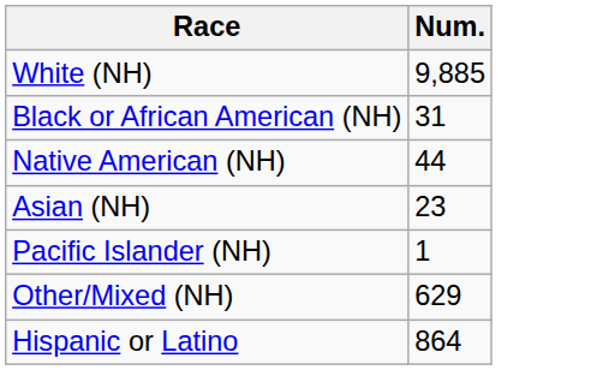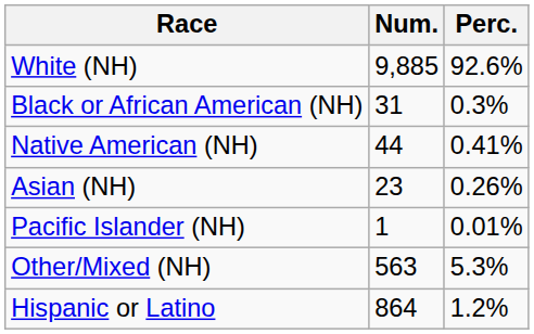 <table class="wikitable">
 <tr>
 <th>Race</th>
 <th>Num.</th>
+<th>Perc.</th>
 </tr>
 <tr>
 <td><a href='#'>White</a> (NH)</td>
 <td>9,885</td>
+<td>92.6%</td>
 </tr>
 <tr>
 <td><a href='#'>Black or African American</a> (NH)</td>
 <td>31</td>
+<td>0.3%</td>
 </tr>
 <tr>
 <td><a href='#'>Native American</a> (NH)</td>
 <td>44</td>
+<td>0.41%</td>
 </tr>
 <tr>
 <td><a href='#'>Asian</a> (NH)</td>
 <td>23</td>
+<td>0.26%</td>
 </tr>
 <tr>
 <td><a href='#'>Pacific Islander</a> (NH)</td>
 <td>1</td>
+<td>0.01%</td>
 </tr>
 <tr>
 <td><a href='#'>Other/Mixed</a> (NH)</td>
-<td>629</td>
+<td>563</td>
+<td>5.3%</td>
 </tr>
 <tr>
 <td><a href='#'>Hispanic</a> or <a href='#'>Latino</a></td>
 <td>864</td>
+<td>1.2%</td>
 </tr>
 </table>
